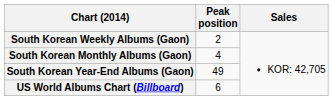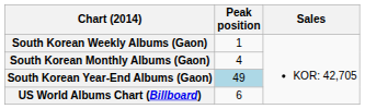 <table class="wikitable sortable plainrowheaders">
 <tr>
 <th scope="col">Chart (2014)</th>
 <th scope="col">Peak<br>position</th>
 <th class="unsortable" scope="col">Sales</th>
 </tr>
 <tr>
 <th scope="row">South Korean Weekly Albums (Gaon)</th>
-<td style="text-align:center;">2</td>
+<td style="text-align:center;">1</td>
 <td rowspan="4"><br><ul><li>KOR: 42,705</li></ul></td>
 </tr>
 <tr>
 <th scope="row">South Korean Monthly Albums (Gaon)</th>
 <td style="text-align:center;">4</td>
 </tr>
 <tr>
 <th scope="row">South Korean Year-End Albums (Gaon)</th>
-<td style="text-align:center;">49</td>
+<td style="background: lightblue; text-align:center;">49</td>
 </tr>
 <tr>
 <th scope="row">US World Albums Chart (<em><a href='#'>Billboard</a></em>)</th>
 <td style="text-align:center;">6</td>
 </tr>
 </table>
